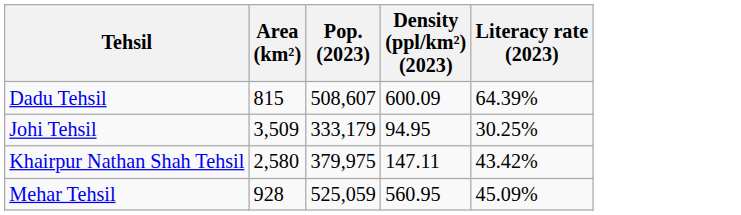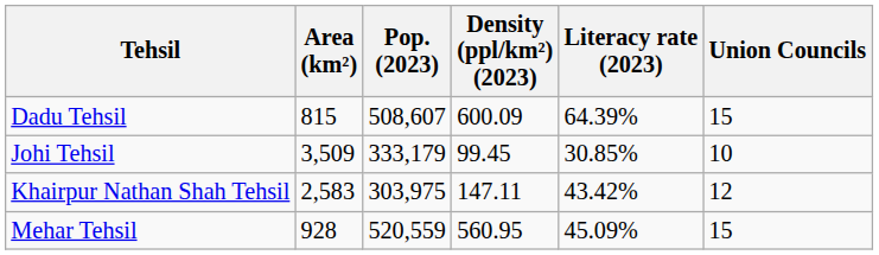 <table class="wikitable sortable static-row-numbers static-row-header-hash">
 <tr>
 <th>Tehsil</th>
 <th>Area<br>(km²)</th>
 <th>Pop.<br>(2023)</th>
 <th>Density<br>(ppl/km²)<br>(2023)</th>
 <th>Literacy rate<br>(2023)</th>
+<th>Union Councils</th>
 </tr>
 <tr>
 <td><a href='#'>Dadu Tehsil</a></td>
 <td>815</td>
 <td>508,607</td>
 <td>600.09</td>
 <td>64.39%</td>
+<td>15</td>
 </tr>
 <tr>
 <td><a href='#'>Johi Tehsil</a></td>
 <td>3,509</td>
 <td>333,179</td>
-<td>94.95</td>
-<td>30.25%</td>
+<td>99.45</td>
+<td>30.85%</td>
+<td>10</td>
 </tr>
 <tr>
 <td><a href='#'>Khairpur Nathan Shah Tehsil</a></td>
-<td>2,580</td>
-<td>379,975</td>
+<td>2,583</td>
+<td>303,975</td>
 <td>147.11</td>
 <td>43.42%</td>
+<td>12</td>
 </tr>
 <tr>
 <td><a href='#'>Mehar Tehsil</a></td>
 <td>928</td>
-<td>525,059</td>
+<td>520,559</td>
 <td>560.95</td>
 <td>45.09%</td>
+<td>15</td>
 </tr>
 </table>
